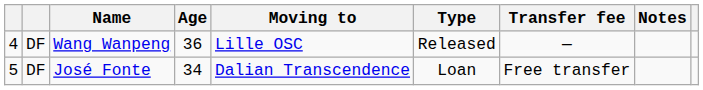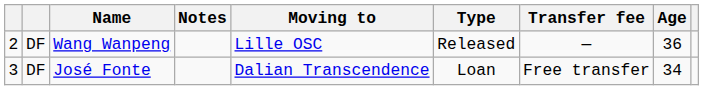 <table class="wikitable" style="text-align: center ">
 <tr>
 <th></th>
 <th></th>
 <th>Name</th>
-<th>Age</th>
+<th>Notes</th>
 <th>Moving to</th>
 <th>Type</th>
 <th>Transfer fee</th>
-<th>Notes</th>
+<th>Age</th>
 <th></th>
 </tr>
 <tr>
-<td>4</td>
+<td>2</td>
 <td>DF</td>
 <td align=left> <a href='#'>Wang Wanpeng</a></td>
-<td>36</td>
+<td></td>
 <td align=left> <a href='#'>Lille OSC</a></td>
 <td>Released</td>
 <td>—</td>
-<td></td>
+<td>36</td>
 <td></td>
 </tr>
 <tr>
-<td>5</td>
+<td>3</td>
 <td>DF</td>
 <td align=left> <a href='#'>José Fonte</a></td>
-<td>34</td>
+<td></td>
 <td align=left> <a href='#'>Dalian Transcendence</a></td>
 <td>Loan</td>
 <td>Free transfer</td>
-<td></td>
+<td>34</td>
 <td></td>
 </tr>
 </table>
